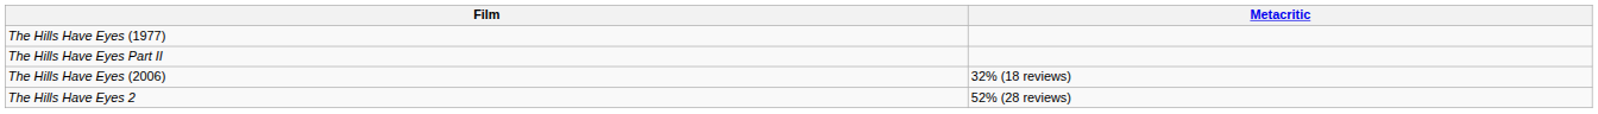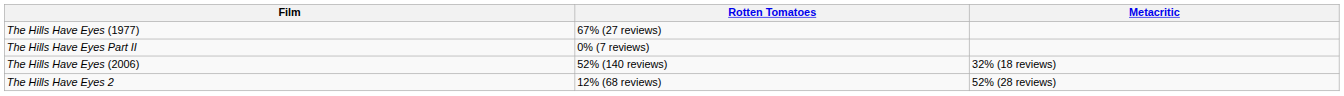 <table class="wikitable" width=99% border="1">
 <tr>
 <th>Film</th>
+<th><a href='#'>Rotten Tomatoes</a></th>
 <th><a href='#'>Metacritic</a></th>
 </tr>
 <tr>
 <td><em>The Hills Have Eyes</em> (1977)</td>
+<td>67% (27 reviews)</td>
 <td></td>
 </tr>
 <tr>
 <td><em>The Hills Have Eyes Part II</em></td>
+<td>0% (7 reviews)</td>
 <td></td>
 </tr>
 <tr>
 <td><em>The Hills Have Eyes</em> (2006)</td>
+<td>52% (140 reviews)</td>
 <td>32% (18 reviews)</td>
 </tr>
 <tr>
 <td><em>The Hills Have Eyes 2</em></td>
+<td>12% (68 reviews)</td>
 <td>52% (28 reviews)</td>
 </tr>
 </table>
